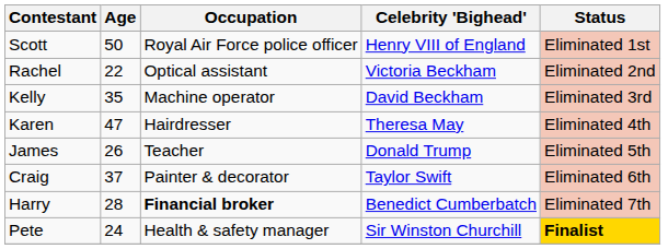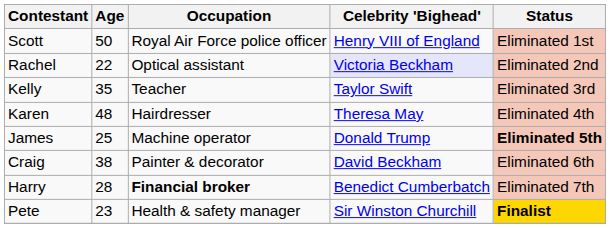 <table class="wikitable">
 <tr>
 <th>Contestant</th>
 <th>Age</th>
 <th>Occupation</th>
 <th>Celebrity 'Bighead'</th>
 <th>Status</th>
 </tr>
 <tr>
 <td>Scott</td>
 <td>50</td>
 <td>Royal Air Force police officer</td>
 <td><a href='#'>Henry VIII of England</a></td>
 <td style="background:#f4c7b8;">Eliminated 1st</td>
 </tr>
 <tr>
 <td>Rachel</td>
 <td>22</td>
 <td>Optical assistant</td>
-<td><a href='#'>Victoria Beckham</a></td>
+<td style="background: lavender;"><a href='#'>Victoria Beckham</a></td>
 <td style="background:#f4c7b8;">Eliminated 2nd</td>
 </tr>
 <tr>
 <td>Kelly</td>
 <td>35</td>
-<td>Machine operator</td>
-<td><a href='#'>David Beckham</a></td>
+<td>Teacher</td>
+<td><a href='#'>Taylor Swift</a></td>
 <td style="background:#f4c7b8;">Eliminated 3rd</td>
 </tr>
 <tr>
 <td>Karen</td>
-<td>47</td>
+<td>48</td>
 <td>Hairdresser</td>
 <td><a href='#'>Theresa May</a></td>
 <td style="background:#f4c7b8;">Eliminated 4th</td>
 </tr>
 <tr>
 <td>James</td>
-<td>26</td>
-<td>Teacher</td>
+<td>25</td>
+<td>Machine operator</td>
 <td><a href='#'>Donald Trump</a></td>
-<td style="background:#f4c7b8;">Eliminated 5th</td>
+<td style="background:#f4c7b8;"><strong>Eliminated 5th</strong></td>
 </tr>
 <tr>
 <td>Craig</td>
-<td>37</td>
+<td>38</td>
 <td>Painter & decorator</td>
-<td><a href='#'>Taylor Swift</a></td>
+<td><a href='#'>David Beckham</a></td>
 <td style="background:#f4c7b8;">Eliminated 6th</td>
 </tr>
 <tr>
 <td>Harry</td>
 <td>28</td>
 <td><strong>Financial broker</strong></td>
 <td><a href='#'>Benedict Cumberbatch</a></td>
 <td style="background:#f4c7b8;">Eliminated 7th</td>
 </tr>
 <tr>
 <td>Pete</td>
-<td>24</td>
+<td>23</td>
 <td>Health & safety manager</td>
 <td><a href='#'>Sir Winston Churchill</a></td>
 <td style="background:gold;"><strong>Finalist</strong></td>
 </tr>
 <tr>
 </tr>
 </table>
